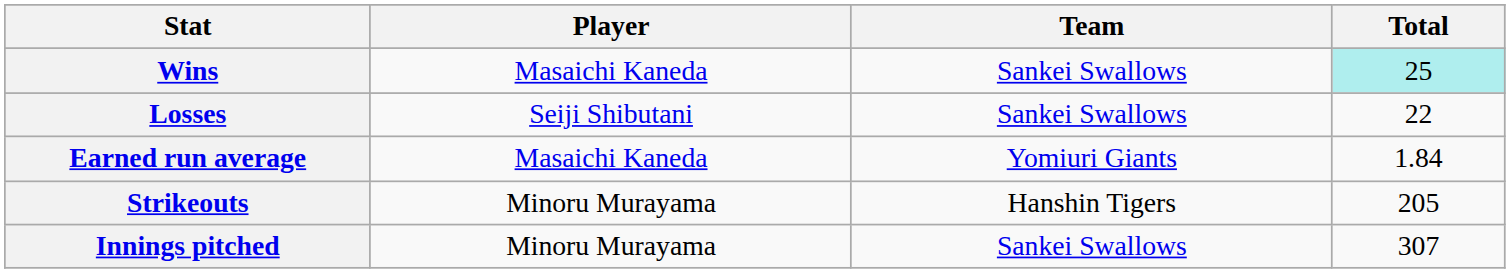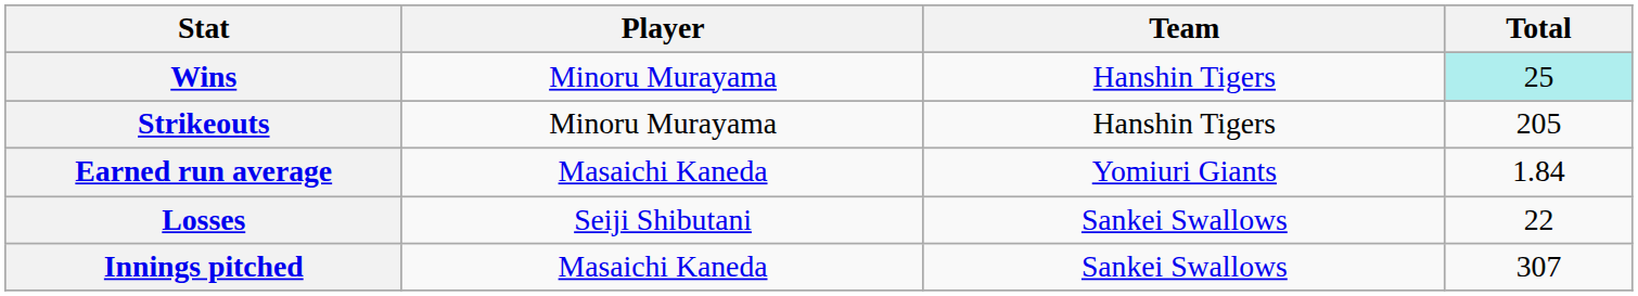 <table class="wikitable" style="text-align:center;">
 <tr>
 <th scope="col" width="7%">Stat</th>
 <th scope="col" width="10%">Player</th>
 <th scope="col" width="10%">Team</th>
 <th scope="col" width="3%">Total</th>
 </tr>
 <tr>
 <th scope="row" style="text-align:center;"><a href='#'>Wins</a></th>
+<td><a href='#'>Minoru Murayama</a></td>
+<td><a href='#'>Hanshin Tigers</a></td>
+<td style="background: paleturquoise;">25</td>
+</tr>
+<tr>
+<th scope="row" style="text-align:center;"><a href='#'>Strikeouts</a></th>
+<td>Minoru Murayama</td>
+<td>Hanshin Tigers</td>
+<td>205</td>
+</tr>
+<tr>
+<th scope="row" style="text-align:center;"><a href='#'>Earned run average</a></th>
 <td><a href='#'>Masaichi Kaneda</a></td>
-<td><a href='#'>Sankei Swallows</a></td>
-<td style="background: paleturquoise;">25</td>
+<td><a href='#'>Yomiuri Giants</a></td>
+<td>1.84</td>
 </tr>
 <tr>
 <th scope="row" style="text-align:center;"><a href='#'>Losses</a></th>
 <td><a href='#'>Seiji Shibutani</a></td>
 <td><a href='#'>Sankei Swallows</a></td>
 <td>22</td>
 </tr>
 <tr>
-<th scope="row" style="text-align:center;"><a href='#'>Earned run average</a></th>
+<th scope="row" style="text-align:center;"><a href='#'>Innings pitched</a></th>
 <td><a href='#'>Masaichi Kaneda</a></td>
-<td><a href='#'>Yomiuri Giants</a></td>
-<td>1.84</td>
-</tr>
-<tr>
-<th scope="row" style="text-align:center;"><a href='#'>Strikeouts</a></th>
-<td>Minoru Murayama</td>
-<td>Hanshin Tigers</td>
-<td>205</td>
-</tr>
-<tr>
-<th scope="row" style="text-align:center;"><a href='#'>Innings pitched</a></th>
-<td>Minoru Murayama</td>
 <td><a href='#'>Sankei Swallows</a></td>
 <td>307</td>
 </tr>
 </table>
